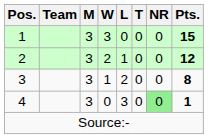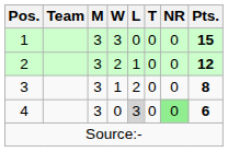 <table class="wikitable" style="text-align:center">
 <tr>
 <th>Pos.</th>
 <th>Team</th>
 <th>M</th>
 <th>W</th>
 <th>L</th>
 <th>T</th>
 <th>NR</th>
 <th>Pts.</th>
 </tr>
 <tr bgcolor=#cfc>
 <td>1</td>
 <td align=left></td>
 <td>3</td>
 <td>3</td>
 <td>0</td>
 <td>0</td>
 <td>0</td>
 <td><strong>15</strong></td>
 </tr>
 <tr bgcolor=#cfc>
 <td>2</td>
 <td align=left></td>
 <td>3</td>
 <td>2</td>
 <td>1</td>
 <td>0</td>
 <td>0</td>
 <td><strong>12</strong></td>
 </tr>
 <tr>
 <td>3</td>
 <td align=left></td>
 <td>3</td>
 <td>1</td>
 <td>2</td>
 <td>0</td>
 <td>0</td>
 <td><strong>8</strong></td>
 </tr>
 <tr>
 <td>4</td>
 <td align=left></td>
 <td>3</td>
 <td>0</td>
-<td>3</td>
+<td style="background: lightgrey;">3</td>
 <td>0</td>
 <td style="background: lightgreen;">0</td>
-<td><strong>1</strong></td>
+<td><strong>6</strong></td>
 </tr>
 <tr>
 <td colspan=8>Source:- </td>
 </tr>
 </table>
